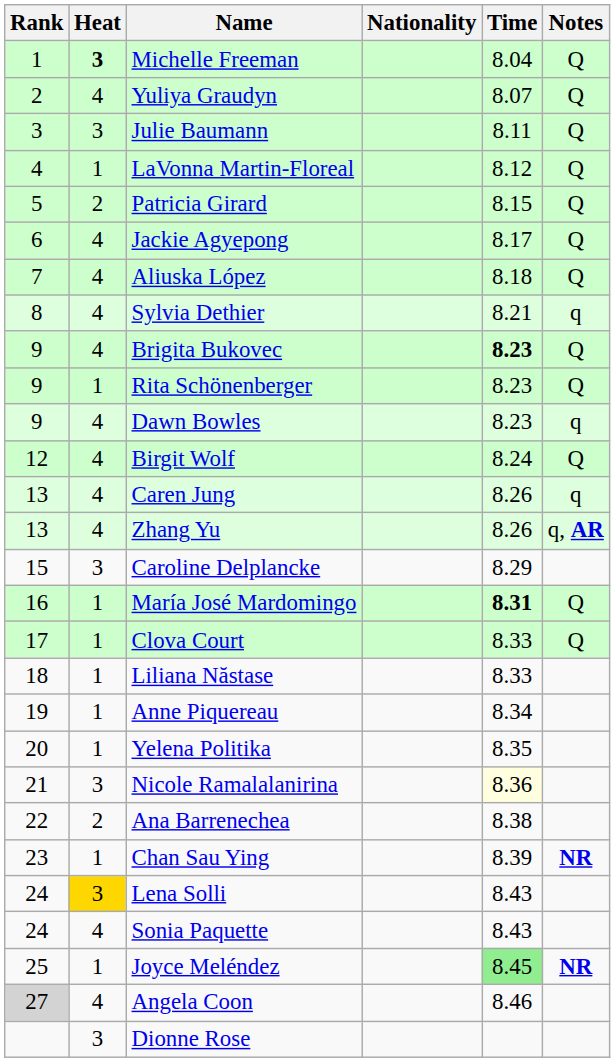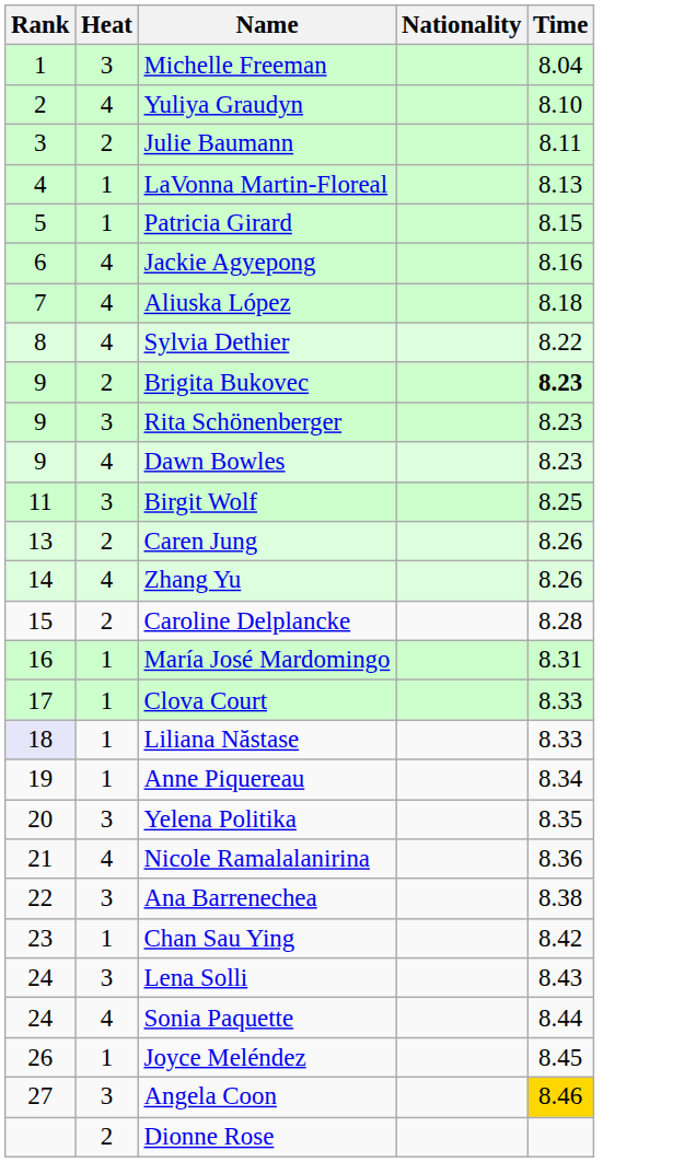 <table class="wikitable sortable" style="text-align:center">
 <tr>
 <th>Rank</th>
 <th>Heat</th>
 <th>Name</th>
 <th>Nationality</th>
 <th>Time</th>
-<th>Notes</th>
 </tr>
 <tr bgcolor=ccffcc>
 <td>1</td>
-<td><strong>3</strong></td>
+<td>3</td>
 <td align="left"><a href='#'>Michelle Freeman</a></td>
 <td align=left></td>
 <td>8.04</td>
-<td>Q</td>
 </tr>
 <tr bgcolor=ccffcc>
 <td>2</td>
 <td>4</td>
 <td align="left"><a href='#'>Yuliya Graudyn</a></td>
 <td align=left></td>
-<td>8.07</td>
-<td>Q</td>
+<td>8.10</td>
 </tr>
 <tr bgcolor=ccffcc>
 <td>3</td>
-<td>3</td>
+<td>2</td>
 <td align="left"><a href='#'>Julie Baumann</a></td>
 <td align=left></td>
 <td>8.11</td>
-<td>Q</td>
 </tr>
 <tr bgcolor=ccffcc>
 <td>4</td>
 <td>1</td>
 <td align="left"><a href='#'>LaVonna Martin-Floreal</a></td>
 <td align=left></td>
-<td>8.12</td>
-<td>Q</td>
+<td>8.13</td>
 </tr>
 <tr bgcolor=ccffcc>
 <td>5</td>
-<td>2</td>
+<td>1</td>
 <td align="left"><a href='#'>Patricia Girard</a></td>
 <td align=left></td>
 <td>8.15</td>
-<td>Q</td>
 </tr>
 <tr bgcolor=ccffcc>
 <td>6</td>
 <td>4</td>
 <td align="left"><a href='#'>Jackie Agyepong</a></td>
 <td align=left></td>
-<td>8.17</td>
-<td>Q</td>
+<td>8.16</td>
 </tr>
 <tr bgcolor=ccffcc>
 <td>7</td>
 <td>4</td>
 <td align="left"><a href='#'>Aliuska López</a></td>
 <td align=left></td>
 <td>8.18</td>
-<td>Q</td>
 </tr>
 <tr bgcolor=ddffdd>
 <td>8</td>
 <td>4</td>
 <td align="left"><a href='#'>Sylvia Dethier</a></td>
 <td align=left></td>
-<td>8.21</td>
-<td>q</td>
+<td>8.22</td>
 </tr>
 <tr bgcolor=ccffcc>
 <td>9</td>
-<td>4</td>
+<td>2</td>
 <td align="left"><a href='#'>Brigita Bukovec</a></td>
 <td align=left></td>
 <td><strong>8.23</strong></td>
-<td>Q</td>
 </tr>
 <tr bgcolor=ccffcc>
 <td>9</td>
-<td>1</td>
+<td>3</td>
 <td align="left"><a href='#'>Rita Schönenberger</a></td>
 <td align=left></td>
 <td>8.23</td>
-<td>Q</td>
 </tr>
 <tr bgcolor=ddffdd>
 <td>9</td>
 <td>4</td>
 <td align="left"><a href='#'>Dawn Bowles</a></td>
 <td align=left></td>
 <td>8.23</td>
-<td>q</td>
 </tr>
 <tr bgcolor=ccffcc>
-<td>12</td>
-<td>4</td>
+<td>11</td>
+<td>3</td>
 <td align="left"><a href='#'>Birgit Wolf</a></td>
 <td align=left></td>
-<td>8.24</td>
-<td>Q</td>
+<td>8.25</td>
 </tr>
 <tr bgcolor=ddffdd>
 <td>13</td>
-<td>4</td>
+<td>2</td>
 <td align="left"><a href='#'>Caren Jung</a></td>
 <td align=left></td>
 <td>8.26</td>
-<td>q</td>
 </tr>
 <tr bgcolor=ddffdd>
-<td>13</td>
+<td>14</td>
 <td>4</td>
 <td align="left"><a href='#'>Zhang Yu</a></td>
 <td align=left></td>
 <td>8.26</td>
-<td>q, <strong><a href='#'>AR</a></strong></td>
 </tr>
 <tr>
 <td>15</td>
-<td>3</td>
+<td>2</td>
 <td align="left"><a href='#'>Caroline Delplancke</a></td>
 <td align=left></td>
-<td>8.29</td>
-<td></td>
+<td>8.28</td>
 </tr>
 <tr bgcolor=ccffcc>
 <td>16</td>
 <td>1</td>
 <td align="left"><a href='#'>María José Mardomingo</a></td>
 <td align=left></td>
-<td><strong>8.31</strong></td>
-<td>Q</td>
+<td>8.31</td>
 </tr>
 <tr bgcolor=ccffcc>
 <td>17</td>
 <td>1</td>
 <td align="left"><a href='#'>Clova Court</a></td>
 <td align=left></td>
 <td>8.33</td>
-<td>Q</td>
 </tr>
 <tr>
-<td>18</td>
+<td style="background: lavender;">18</td>
 <td>1</td>
 <td align="left"><a href='#'>Liliana Năstase</a></td>
 <td align=left></td>
 <td>8.33</td>
-<td></td>
 </tr>
 <tr>
 <td>19</td>
 <td>1</td>
 <td align="left"><a href='#'>Anne Piquereau</a></td>
 <td align=left></td>
 <td>8.34</td>
-<td></td>
 </tr>
 <tr>
 <td>20</td>
-<td>1</td>
+<td>3</td>
 <td align="left"><a href='#'>Yelena Politika</a></td>
 <td align=left></td>
 <td>8.35</td>
-<td></td>
 </tr>
 <tr>
 <td>21</td>
-<td>3</td>
+<td>4</td>
 <td align="left"><a href='#'>Nicole Ramalalanirina</a></td>
 <td align=left></td>
-<td style="background: lightyellow;">8.36</td>
-<td></td>
+<td>8.36</td>
 </tr>
 <tr>
 <td>22</td>
-<td>2</td>
+<td>3</td>
 <td align="left"><a href='#'>Ana Barrenechea</a></td>
 <td align=left></td>
 <td>8.38</td>
-<td></td>
 </tr>
 <tr>
 <td>23</td>
 <td>1</td>
 <td align="left"><a href='#'>Chan Sau Ying</a></td>
 <td align=left></td>
-<td>8.39</td>
-<td><strong><a href='#'>NR</a></strong></td>
+<td>8.42</td>
 </tr>
 <tr>
 <td>24</td>
-<td style="background: gold;">3</td>
+<td>3</td>
 <td align="left"><a href='#'>Lena Solli</a></td>
 <td align=left></td>
 <td>8.43</td>
-<td></td>
 </tr>
 <tr>
 <td>24</td>
 <td>4</td>
 <td align="left"><a href='#'>Sonia Paquette</a></td>
 <td align=left></td>
-<td>8.43</td>
-<td></td>
+<td>8.44</td>
 </tr>
 <tr>
-<td>25</td>
+<td>26</td>
 <td>1</td>
 <td align="left"><a href='#'>Joyce Meléndez</a></td>
 <td align=left></td>
-<td style="background: lightgreen;">8.45</td>
-<td><strong><a href='#'>NR</a></strong></td>
+<td>8.45</td>
 </tr>
 <tr>
-<td style="background: lightgrey;">27</td>
-<td>4</td>
+<td>27</td>
+<td>3</td>
 <td align="left"><a href='#'>Angela Coon</a></td>
 <td align=left></td>
-<td>8.46</td>
-<td></td>
+<td style="background: gold;">8.46</td>
 </tr>
 <tr>
 <td></td>
-<td>3</td>
+<td>2</td>
 <td align="left"><a href='#'>Dionne Rose</a></td>
 <td align=left></td>
 <td></td>
-<td></td>
 </tr>
 </table>
